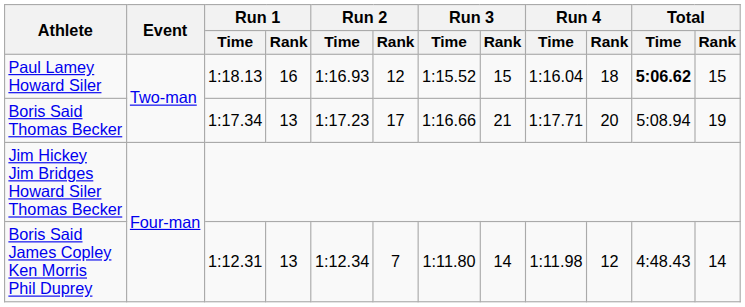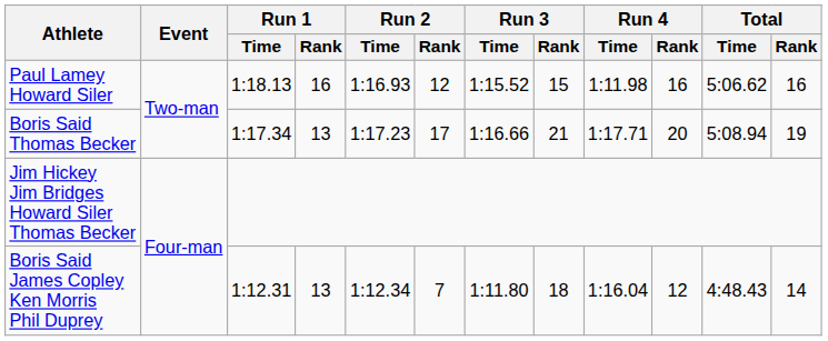 <table class=wikitable style=font-size:90%;text-align:center>
 <tr>
 <th rowspan=2>Athlete</th>
 <th rowspan=2>Event</th>
 <th colspan=2>Run 1</th>
 <th colspan=2>Run 2</th>
 <th colspan=2>Run 3</th>
 <th colspan=2>Run 4</th>
 <th colspan=2>Total</th>
 </tr>
 <tr style=font-size:95%>
 <th>Time</th>
 <th>Rank</th>
 <th>Time</th>
 <th>Rank</th>
 <th>Time</th>
 <th>Rank</th>
 <th>Time</th>
 <th>Rank</th>
 <th>Time</th>
 <th>Rank</th>
 </tr>
 <tr>
 <td align=left><a href='#'>Paul Lamey</a><br><a href='#'>Howard Siler</a></td>
 <td align=left rowspan=2><a href='#'>Two-man</a></td>
 <td>1:18.13</td>
 <td>16</td>
 <td>1:16.93</td>
 <td>12</td>
 <td>1:15.52</td>
 <td>15</td>
-<td>1:16.04</td>
-<td>18</td>
-<td><strong>5:06.62</strong></td>
-<td>15</td>
+<td>1:11.98</td>
+<td>16</td>
+<td>5:06.62</td>
+<td>16</td>
 </tr>
 <tr>
 <td align=left><a href='#'>Boris Said</a><br><a href='#'>Thomas Becker</a></td>
 <td>1:17.34</td>
 <td>13</td>
 <td>1:17.23</td>
 <td>17</td>
 <td>1:16.66</td>
 <td>21</td>
 <td>1:17.71</td>
 <td>20</td>
 <td>5:08.94</td>
 <td>19</td>
 </tr>
 <tr>
 <td align=left><a href='#'>Jim Hickey</a><br><a href='#'>Jim Bridges</a><br><a href='#'>Howard Siler</a><br><a href='#'>Thomas Becker</a></td>
 <td align=left rowspan=2><a href='#'>Four-man</a></td>
 <td colspan=10></td>
 </tr>
 <tr>
 <td align=left><a href='#'>Boris Said</a><br><a href='#'>James Copley</a><br><a href='#'>Ken Morris</a><br><a href='#'>Phil Duprey</a></td>
 <td>1:12.31</td>
 <td>13</td>
 <td>1:12.34</td>
 <td>7</td>
 <td>1:11.80</td>
-<td>14</td>
-<td>1:11.98</td>
+<td>18</td>
+<td>1:16.04</td>
 <td>12</td>
 <td>4:48.43</td>
 <td>14</td>
 </tr>
 </table>
